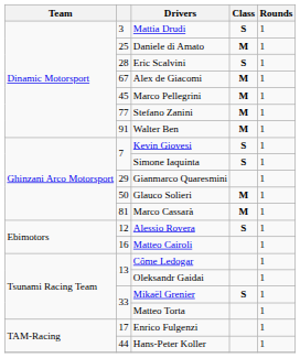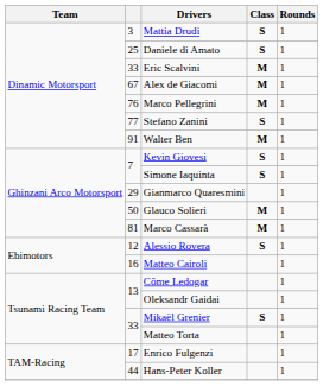 <table class="wikitable" style="font-size: 85%;">
 <tr>
 <th>Team</th>
 <th></th>
 <th>Drivers</th>
 <th>Class</th>
 <th>Rounds</th>
 </tr>
 <tr>
 <td rowspan=7> <a href='#'>Dinamic Motorsport</a></td>
 <td>3</td>
 <td> <a href='#'>Mattia Drudi</a></td>
 <td align=center><strong><span>S</span></strong></td>
 <td>1</td>
 </tr>
 <tr>
 <td>25</td>
 <td> Daniele di Amato</td>
-<td align=center><strong><span>M</span></strong></td>
+<td align=center><strong><span>S</span></strong></td>
 <td>1</td>
 </tr>
 <tr>
-<td>28</td>
+<td>33</td>
 <td> Eric Scalvini</td>
-<td align=center><strong><span>S</span></strong></td>
+<td align=center><strong><span>M</span></strong></td>
 <td>1</td>
 </tr>
 <tr>
 <td>67</td>
 <td> Alex de Giacomi</td>
 <td align=center><strong><span>M</span></strong></td>
 <td>1</td>
 </tr>
 <tr>
-<td>45</td>
+<td>76</td>
 <td> Marco Pellegrini</td>
 <td align=center><strong><span>M</span></strong></td>
 <td>1</td>
 </tr>
 <tr>
 <td>77</td>
 <td> Stefano Zanini</td>
-<td align=center><strong><span>M</span></strong></td>
+<td align=center><strong><span>S</span></strong></td>
 <td>1</td>
 </tr>
 <tr>
 <td>91</td>
 <td> Walter Ben</td>
 <td align=center><strong><span>M</span></strong></td>
 <td>1</td>
 </tr>
 <tr>
 <td rowspan=5> <a href='#'>Ghinzani Arco Motorsport</a></td>
 <td rowspan=2>7</td>
 <td> <a href='#'>Kevin Giovesi</a></td>
 <td align=center><strong><span>S</span></strong></td>
 <td>1</td>
 </tr>
 <tr>
 <td> Simone Iaquinta</td>
 <td align=center><strong><span>S</span></strong></td>
 <td>1</td>
 </tr>
 <tr>
 <td>29</td>
 <td> Gianmarco Quaresmini</td>
 <td></td>
 <td>1</td>
 </tr>
 <tr>
 <td>50</td>
 <td> Glauco Solieri</td>
 <td align=center><strong><span>M</span></strong></td>
 <td>1</td>
 </tr>
 <tr>
 <td>81</td>
 <td> Marco Cassarà</td>
 <td align=center><strong><span>M</span></strong></td>
 <td>1</td>
 </tr>
 <tr>
 <td rowspan=2> Ebimotors</td>
 <td>12</td>
 <td> <a href='#'>Alessio Rovera</a></td>
 <td align=center><strong><span>S</span></strong></td>
 <td>1</td>
 </tr>
 <tr>
 <td>16</td>
 <td> <a href='#'>Matteo Cairoli</a></td>
 <td></td>
 <td>1</td>
 </tr>
 <tr>
 <td rowspan=4> Tsunami Racing Team</td>
 <td rowspan=2>13</td>
 <td> <a href='#'>Côme Ledogar</a></td>
 <td></td>
 <td>1</td>
 </tr>
 <tr>
 <td> Oleksandr Gaidai</td>
 <td></td>
 <td>1</td>
 </tr>
 <tr>
 <td rowspan=2>33</td>
 <td> <a href='#'>Mikaël Grenier</a></td>
 <td align=center><strong><span>S</span></strong></td>
 <td>1</td>
 </tr>
 <tr>
 <td> Matteo Torta</td>
 <td></td>
 <td>1</td>
 </tr>
 <tr>
 <td rowspan=2> TAM-Racing</td>
 <td>17</td>
 <td> Enrico Fulgenzi</td>
 <td></td>
 <td>1</td>
 </tr>
 <tr>
 <td>44</td>
 <td> Hans-Peter Koller</td>
 <td></td>
 <td>1</td>
 </tr>
 <tr>
 </tr>
 </table>
